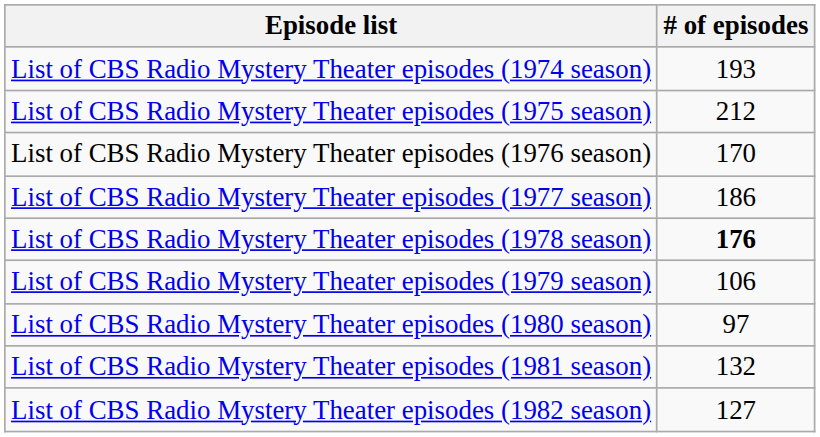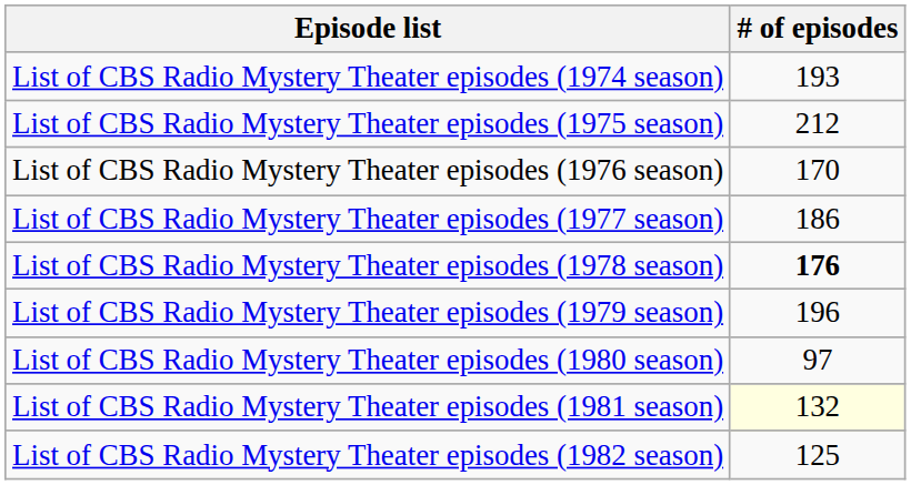 <table class="wikitable plainrowheaders" style="text-align: center;">
 <tr>
 <th>Episode list</th>
 <th># of episodes</th>
 </tr>
 <tr>
 <td><a href='#'>List of CBS Radio Mystery Theater episodes (1974 season)</a></td>
 <td>193</td>
 </tr>
 <tr>
 <td><a href='#'>List of CBS Radio Mystery Theater episodes (1975 season)</a></td>
 <td>212</td>
 </tr>
 <tr>
 <td>List of CBS Radio Mystery Theater episodes (1976 season)</td>
 <td>170</td>
 </tr>
 <tr>
 <td><a href='#'>List of CBS Radio Mystery Theater episodes (1977 season)</a></td>
 <td>186</td>
 </tr>
 <tr>
 <td><a href='#'>List of CBS Radio Mystery Theater episodes (1978 season)</a></td>
 <td><strong>176</strong></td>
 </tr>
 <tr>
 <td><a href='#'>List of CBS Radio Mystery Theater episodes (1979 season)</a></td>
-<td>106</td>
+<td>196</td>
 </tr>
 <tr>
 <td><a href='#'>List of CBS Radio Mystery Theater episodes (1980 season)</a></td>
 <td>97</td>
 </tr>
 <tr>
 <td><a href='#'>List of CBS Radio Mystery Theater episodes (1981 season)</a></td>
-<td>132</td>
+<td style="background: lightyellow;">132</td>
 </tr>
 <tr>
 <td><a href='#'>List of CBS Radio Mystery Theater episodes (1982 season)</a></td>
-<td>127</td>
+<td>125</td>
 </tr>
 </table>
